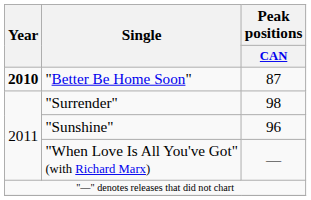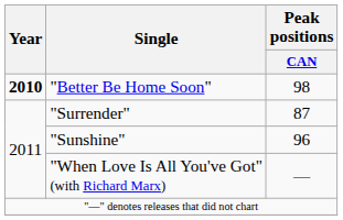 <table class="wikitable" style="text-align:center;">
 <tr>
 <th rowspan="2">Year</th>
 <th rowspan="2">Single</th>
 <th>Peak positions</th>
 </tr>
 <tr style="font-size:smaller;">
 <th width="60"><a href='#'>CAN</a></th>
 </tr>
 <tr>
 <td><strong>2010</strong></td>
 <td align="left">"<a href='#'>Better Be Home Soon</a>"</td>
-<td>87</td>
+<td>98</td>
 </tr>
 <tr>
 <td rowspan="3">2011</td>
 <td align="left">"Surrender"</td>
-<td>98</td>
+<td>87</td>
 </tr>
 <tr>
 <td align="left">"Sunshine"</td>
 <td>96</td>
 </tr>
 <tr>
 <td align="left">"When Love Is All You've Got"<br><small>(with <a href='#'>Richard Marx</a>)</small></td>
 <td>—</td>
 </tr>
 <tr>
 <td colspan="3" style="font-size:8pt">"—" denotes releases that did not chart</td>
 </tr>
 <tr>
 </tr>
 </table>
